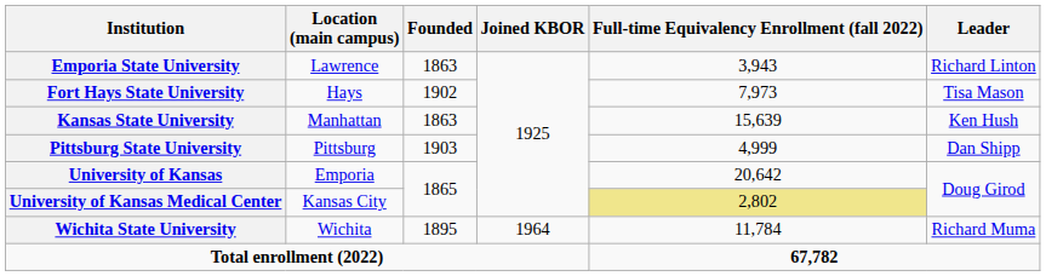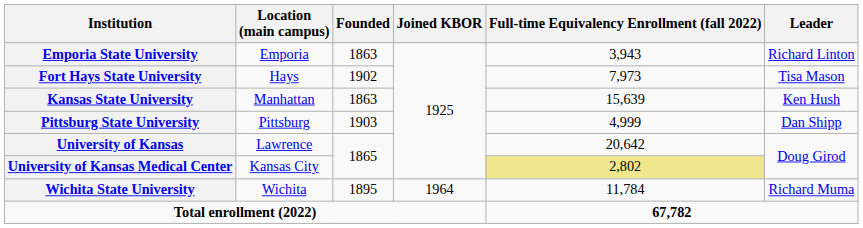 <table class="wikitable sortable" style="text-align:center">
 <tr>
 <th>Institution</th>
 <th>Location<br>(main campus)</th>
 <th>Founded</th>
 <th>Joined KBOR</th>
 <th>Full-time Equivalency Enrollment (fall 2022)</th>
 <th>Leader</th>
 </tr>
 <tr>
 <th><a href='#'>Emporia State University</a></th>
-<td><a href='#'>Lawrence</a></td>
+<td><a href='#'>Emporia</a></td>
 <td>1863</td>
 <td rowspan="6">1925</td>
 <td>3,943</td>
 <td><a href='#'>Richard Linton</a></td>
 </tr>
 <tr>
 <th><a href='#'>Fort Hays State University</a></th>
 <td><a href='#'>Hays</a></td>
 <td>1902</td>
 <td>7,973</td>
 <td><a href='#'>Tisa Mason</a></td>
 </tr>
 <tr>
 <th><a href='#'>Kansas State University</a></th>
 <td><a href='#'>Manhattan</a></td>
 <td>1863</td>
 <td>15,639</td>
 <td><a href='#'>Ken Hush</a></td>
 </tr>
 <tr>
 <th><a href='#'>Pittsburg State University</a></th>
 <td><a href='#'>Pittsburg</a></td>
 <td>1903</td>
 <td>4,999</td>
 <td><a href='#'>Dan Shipp</a></td>
 </tr>
 <tr>
 <th><a href='#'>University of Kansas</a></th>
-<td><a href='#'>Emporia</a></td>
+<td><a href='#'>Lawrence</a></td>
 <td rowspan="2">1865</td>
 <td>20,642</td>
 <td rowspan="2"><a href='#'>Doug Girod</a></td>
 </tr>
 <tr>
 <th><a href='#'>University of Kansas Medical Center</a></th>
 <td><a href='#'>Kansas City</a></td>
 <td style="background: khaki;">2,802</td>
 </tr>
 <tr>
 <th><a href='#'>Wichita State University</a></th>
 <td><a href='#'>Wichita</a></td>
 <td>1895</td>
 <td>1964</td>
 <td>11,784</td>
 <td><a href='#'>Richard Muma</a></td>
 </tr>
 <tr>
 <td colspan=4><strong>Total enrollment (2022)</strong></td>
 <td colspan=2><strong>67,782</strong></td>
 </tr>
 </table>
